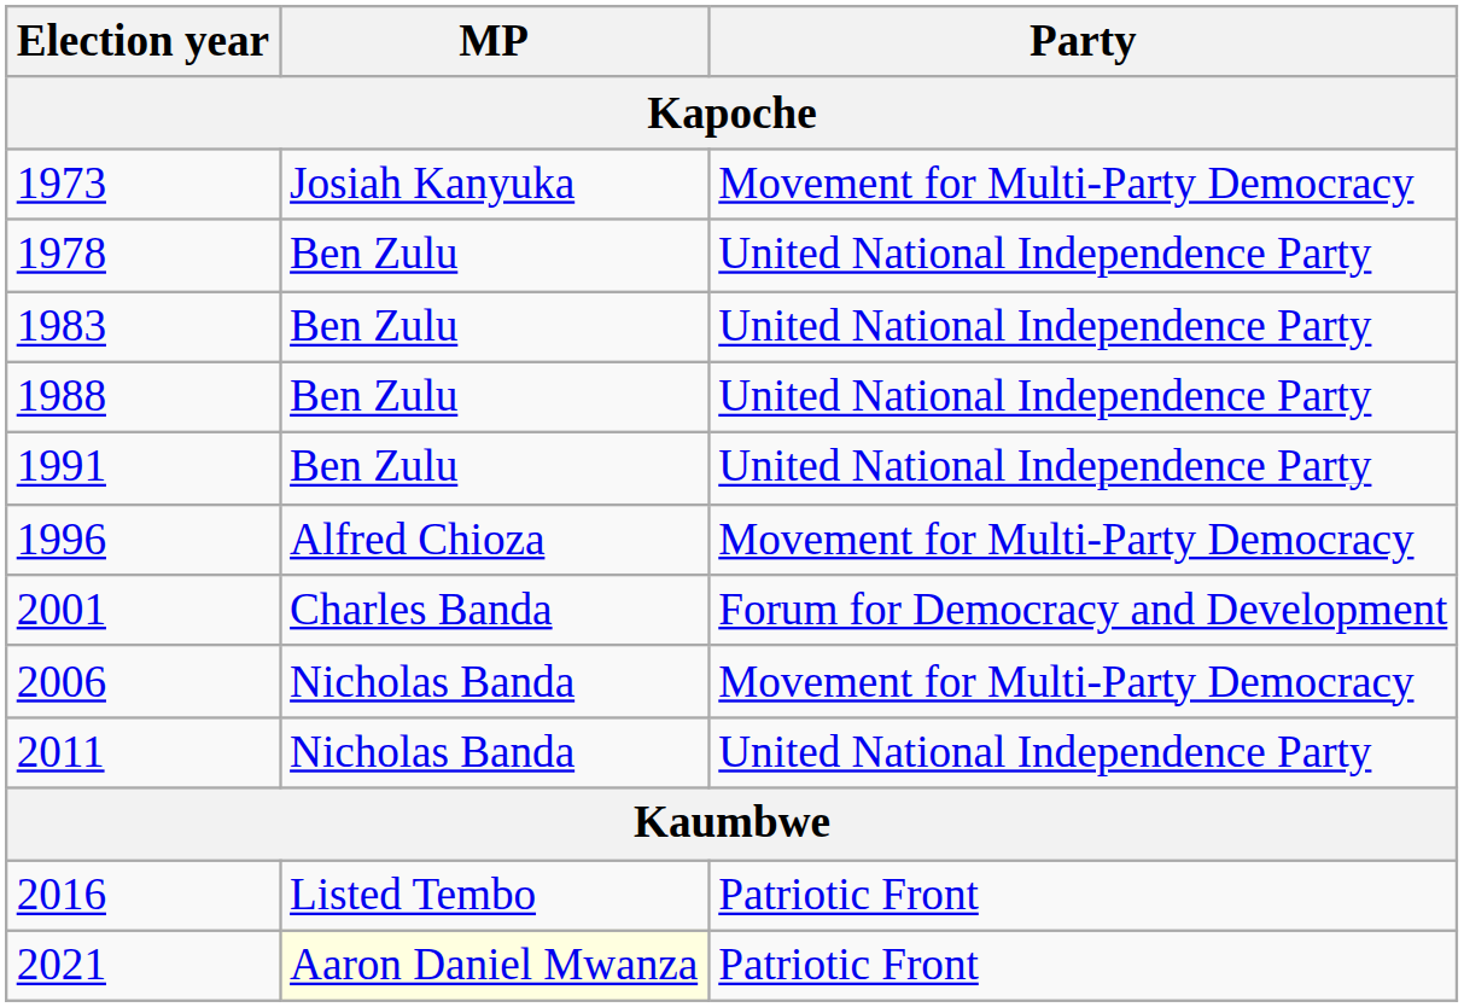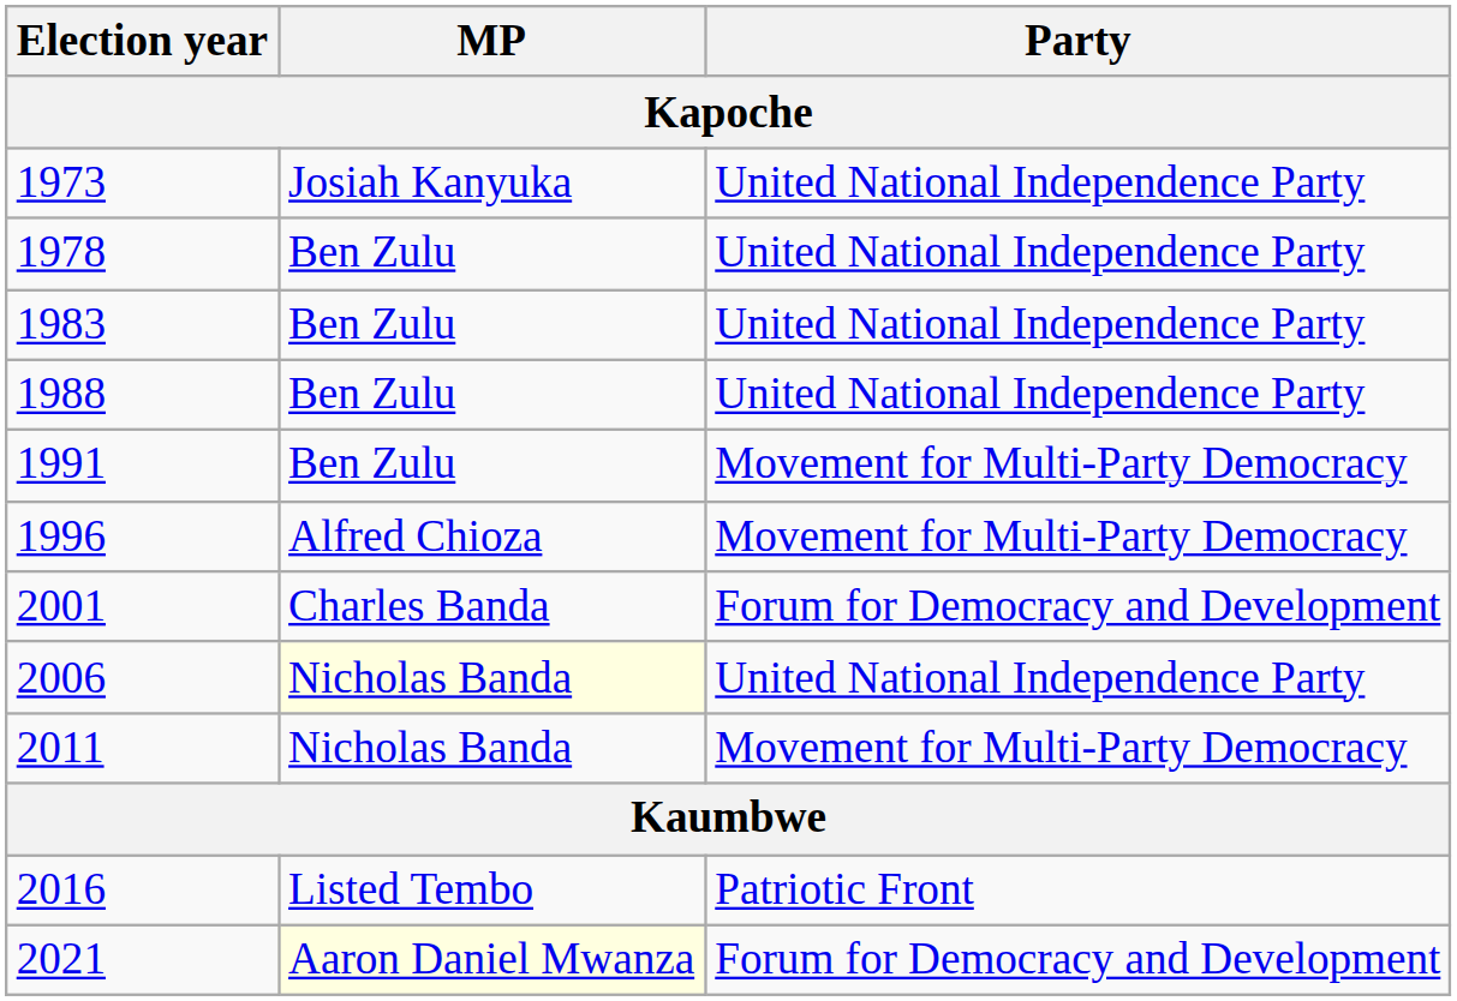 <table class=wikitable>
 <tr>
 <th>Election year</th>
 <th>MP</th>
 <th>Party</th>
 </tr>
 <tr>
 <th colspan=3>Kapoche</th>
 </tr>
 <tr>
 <td><a href='#'>1973</a></td>
 <td><a href='#'>Josiah Kanyuka</a></td>
-<td><a href='#'>Movement for Multi-Party Democracy</a></td>
+<td><a href='#'>United National Independence Party</a></td>
 </tr>
 <tr>
 <td><a href='#'>1978</a></td>
 <td><a href='#'>Ben Zulu</a></td>
 <td><a href='#'>United National Independence Party</a></td>
 </tr>
 <tr>
 <td><a href='#'>1983</a></td>
 <td><a href='#'>Ben Zulu</a></td>
 <td><a href='#'>United National Independence Party</a></td>
 </tr>
 <tr>
 <td><a href='#'>1988</a></td>
 <td><a href='#'>Ben Zulu</a></td>
 <td><a href='#'>United National Independence Party</a></td>
 </tr>
 <tr>
 <td><a href='#'>1991</a></td>
 <td><a href='#'>Ben Zulu</a></td>
-<td><a href='#'>United National Independence Party</a></td>
+<td><a href='#'>Movement for Multi-Party Democracy</a></td>
 </tr>
 <tr>
 <td><a href='#'>1996</a></td>
 <td><a href='#'>Alfred Chioza</a></td>
 <td><a href='#'>Movement for Multi-Party Democracy</a></td>
 </tr>
 <tr>
 <td><a href='#'>2001</a></td>
 <td><a href='#'>Charles Banda</a></td>
 <td><a href='#'>Forum for Democracy and Development</a></td>
 </tr>
 <tr>
 <td><a href='#'>2006</a></td>
-<td><a href='#'>Nicholas Banda</a></td>
-<td><a href='#'>Movement for Multi-Party Democracy</a></td>
+<td style="background: lightyellow;"><a href='#'>Nicholas Banda</a></td>
+<td><a href='#'>United National Independence Party</a></td>
 </tr>
 <tr>
 <td><a href='#'>2011</a></td>
 <td><a href='#'>Nicholas Banda</a></td>
-<td><a href='#'>United National Independence Party</a></td>
+<td><a href='#'>Movement for Multi-Party Democracy</a></td>
 </tr>
 <tr>
 <th colspan=3>Kaumbwe</th>
 </tr>
 <tr>
 <td><a href='#'>2016</a></td>
 <td><a href='#'>Listed Tembo</a></td>
 <td><a href='#'>Patriotic Front</a></td>
 </tr>
 <tr>
 <td><a href='#'>2021</a></td>
 <td style="background: lightyellow;"><a href='#'>Aaron Daniel Mwanza</a></td>
-<td><a href='#'>Patriotic Front</a></td>
+<td><a href='#'>Forum for Democracy and Development</a></td>
 </tr>
 </table>
